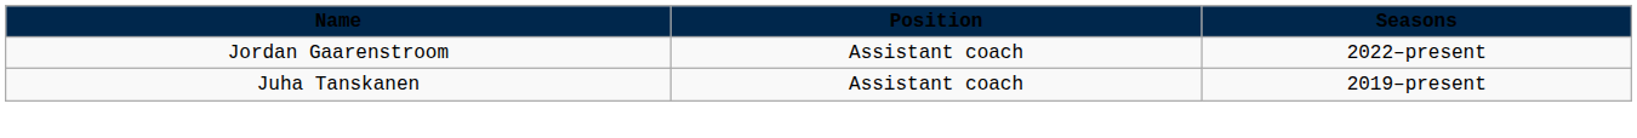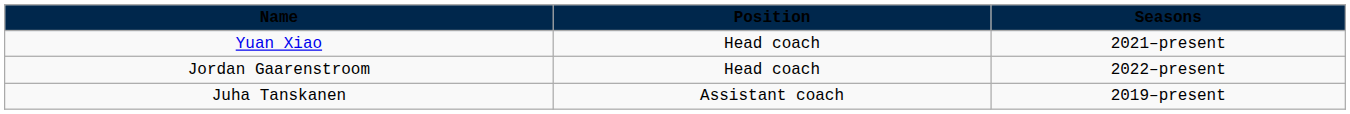 <table class="wikitable" width="55%">
 <tr>
 <th style="background-color:#00274C;"><span>Name</span></th>
 <th style="background-color:#00274C;"><span>Position</span></th>
 <th style="background-color:#00274C;"><span>Seasons</span></th>
 </tr>
 <tr align="center">
+<td><a href='#'>Yuan Xiao</a></td>
+<td>Head coach</td>
+<td>2021–present</td>
+</tr>
+<tr align="center">
 <td>Jordan Gaarenstroom</td>
-<td>Assistant coach</td>
+<td>Head coach</td>
 <td>2022–present</td>
 </tr>
 <tr align="center">
 <td>Juha Tanskanen</td>
 <td>Assistant coach</td>
 <td>2019–present</td>
 </tr>
 </table>
